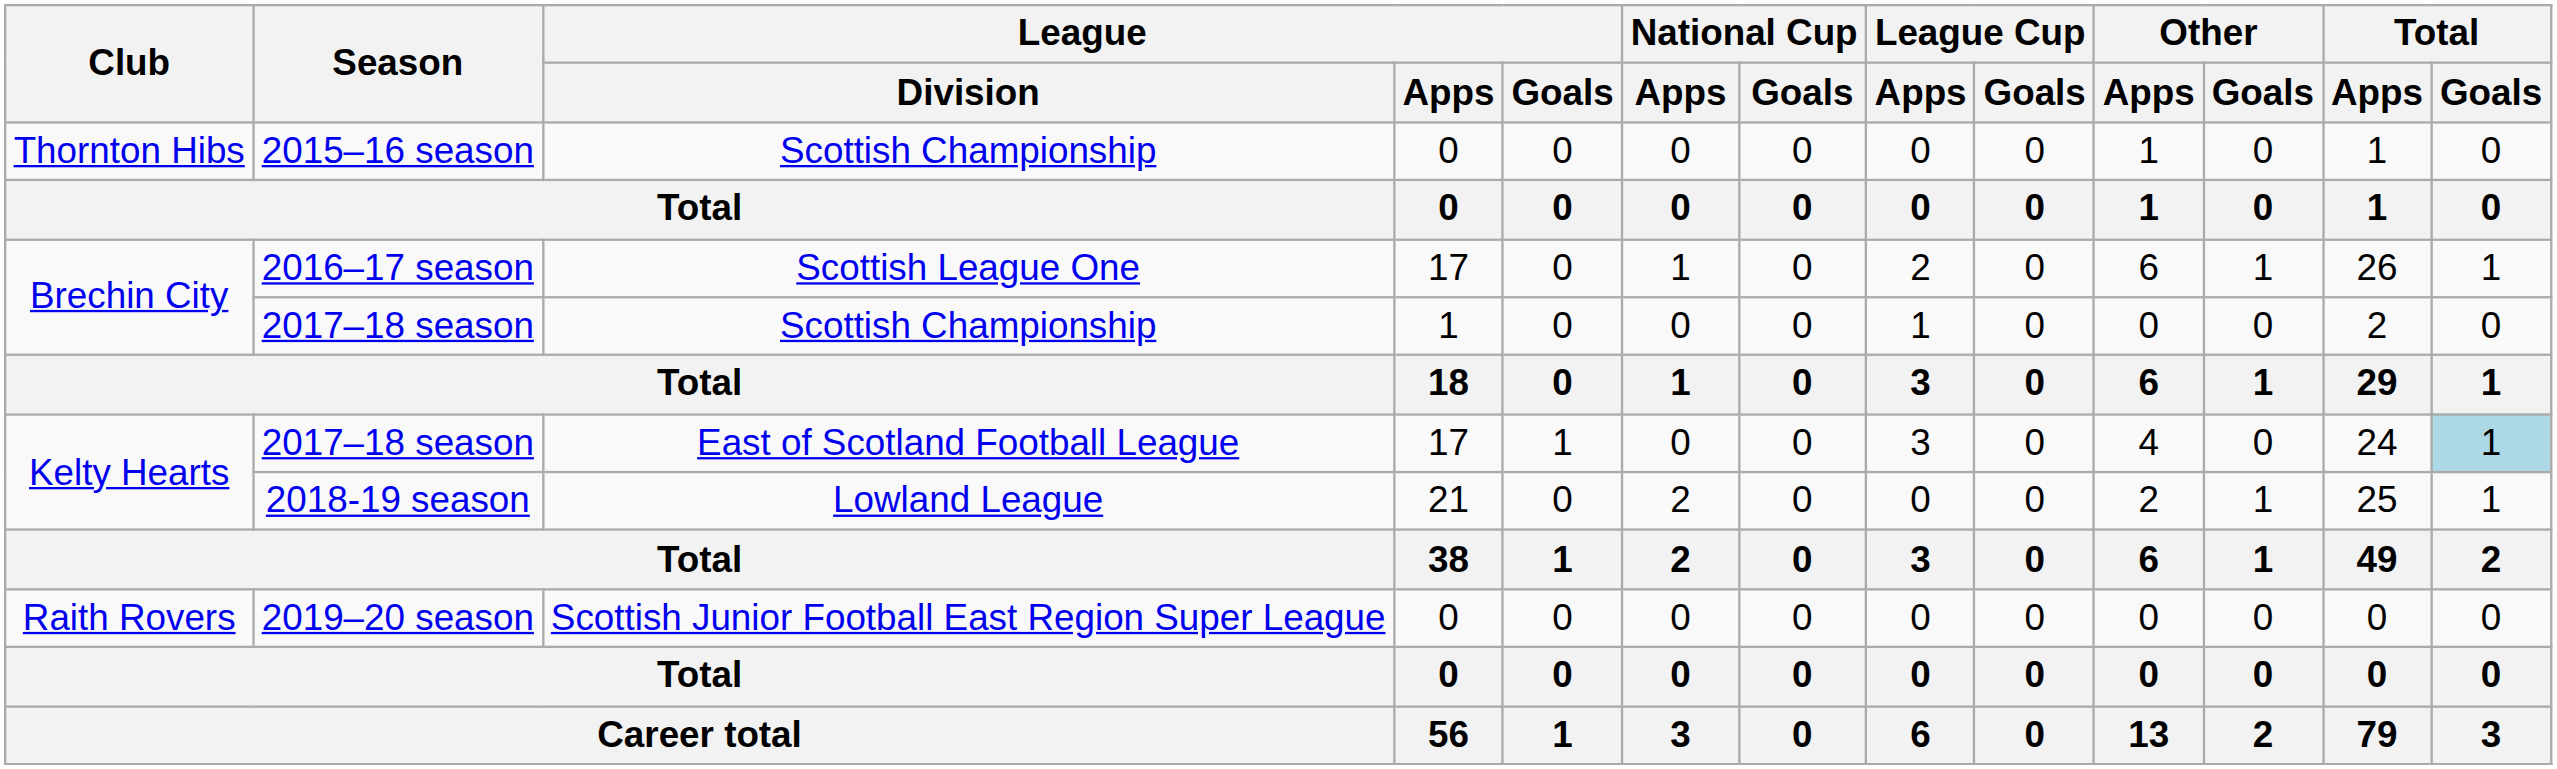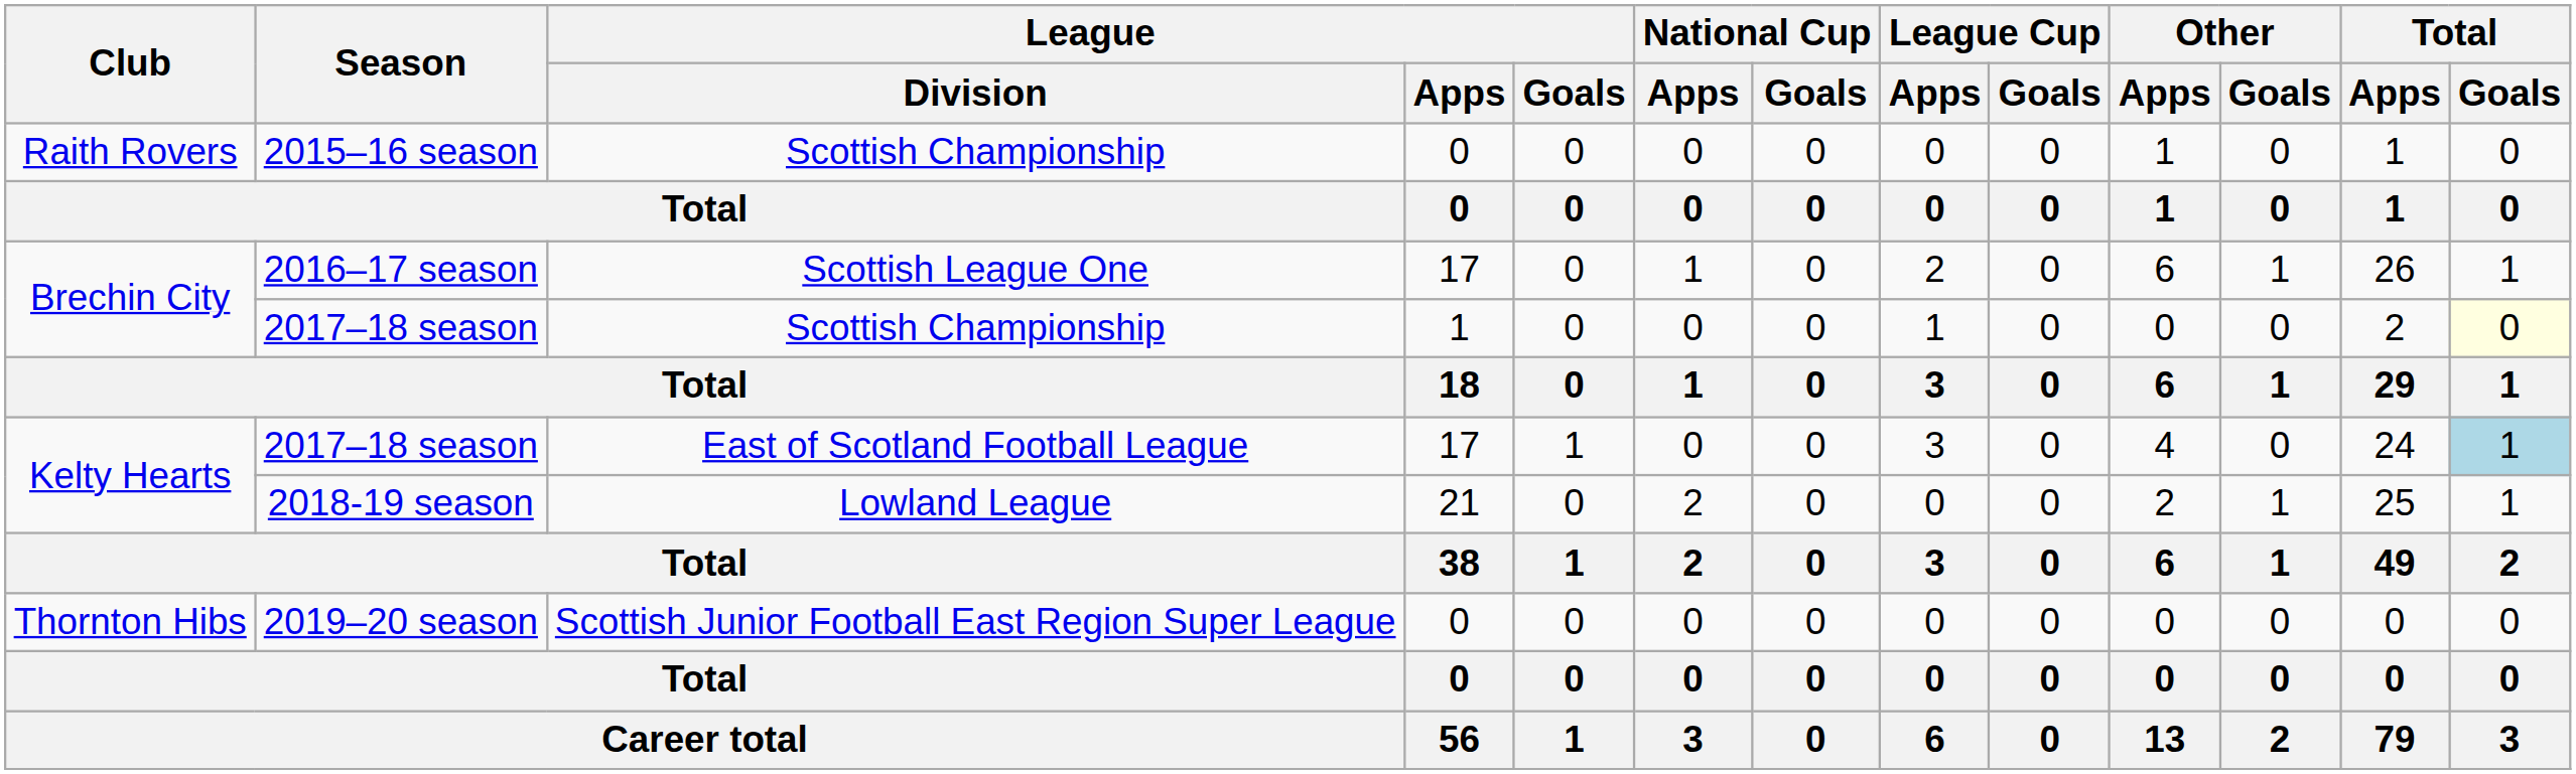 <table class="wikitable" style="text-align:center">
 <tr>
 <th rowspan="2">Club</th>
 <th rowspan="2">Season</th>
 <th colspan="3">League</th>
 <th colspan="2">National Cup</th>
 <th colspan="2">League Cup</th>
 <th colspan="2">Other</th>
 <th colspan="2">Total</th>
 </tr>
 <tr>
 <th scope="col">Division</th>
 <th scope="col">Apps</th>
 <th scope="col">Goals</th>
 <th scope="col">Apps</th>
 <th scope="col">Goals</th>
 <th scope="col">Apps</th>
 <th scope="col">Goals</th>
 <th scope="col">Apps</th>
 <th scope="col">Goals</th>
 <th scope="col">Apps</th>
 <th scope="col">Goals</th>
 </tr>
 <tr>
-<td><a href='#'>Thornton Hibs</a></td>
+<td><a href='#'>Raith Rovers</a></td>
 <td><a href='#'>2015–16 season</a></td>
 <td><a href='#'>Scottish Championship</a></td>
 <td>0</td>
 <td>0</td>
 <td>0</td>
 <td>0</td>
 <td>0</td>
 <td>0</td>
 <td>1</td>
 <td>0</td>
 <td>1</td>
 <td>0</td>
 </tr>
 <tr>
 <th colspan="3">Total</th>
 <th>0</th>
 <th>0</th>
 <th>0</th>
 <th>0</th>
 <th>0</th>
 <th>0</th>
 <th>1</th>
 <th>0</th>
 <th>1</th>
 <th>0</th>
 </tr>
 <tr>
 <td rowspan="2"><a href='#'>Brechin City</a></td>
 <td><a href='#'>2016–17 season</a></td>
 <td><a href='#'>Scottish League One</a></td>
 <td>17</td>
 <td>0</td>
 <td>1</td>
 <td>0</td>
 <td>2</td>
 <td>0</td>
 <td>6</td>
 <td>1</td>
 <td>26</td>
 <td>1</td>
 </tr>
 <tr>
 <td><a href='#'>2017–18 season</a></td>
 <td><a href='#'>Scottish Championship</a></td>
 <td>1</td>
 <td>0</td>
 <td>0</td>
 <td>0</td>
 <td>1</td>
 <td>0</td>
 <td>0</td>
 <td>0</td>
 <td>2</td>
-<td>0</td>
+<td style="background: lightyellow;">0</td>
 </tr>
 <tr>
 <th colspan="3">Total</th>
 <th>18</th>
 <th>0</th>
 <th>1</th>
 <th>0</th>
 <th>3</th>
 <th>0</th>
 <th>6</th>
 <th>1</th>
 <th>29</th>
 <th>1</th>
 </tr>
 <tr>
 <td rowspan="2"><a href='#'>Kelty Hearts</a></td>
 <td><a href='#'>2017–18 season</a></td>
 <td><a href='#'>East of Scotland Football League</a></td>
 <td>17</td>
 <td>1</td>
 <td>0</td>
 <td>0</td>
 <td>3</td>
 <td>0</td>
 <td>4</td>
 <td>0</td>
 <td>24</td>
 <td style="background: lightblue;">1</td>
 </tr>
 <tr>
 <td><a href='#'>2018-19 season</a></td>
 <td><a href='#'>Lowland League</a></td>
 <td>21</td>
 <td>0</td>
 <td>2</td>
 <td>0</td>
 <td>0</td>
 <td>0</td>
 <td>2</td>
 <td>1</td>
 <td>25</td>
 <td>1</td>
 </tr>
 <tr>
 <th colspan="3">Total</th>
 <th>38</th>
 <th>1</th>
 <th>2</th>
 <th>0</th>
 <th>3</th>
 <th>0</th>
 <th>6</th>
 <th>1</th>
 <th>49</th>
 <th>2</th>
 </tr>
 <tr>
-<td><a href='#'>Raith Rovers</a></td>
+<td><a href='#'>Thornton Hibs</a></td>
 <td><a href='#'>2019–20 season</a></td>
 <td><a href='#'>Scottish Junior Football East Region Super League</a></td>
 <td>0</td>
 <td>0</td>
 <td>0</td>
 <td>0</td>
 <td>0</td>
 <td>0</td>
 <td>0</td>
 <td>0</td>
 <td>0</td>
 <td>0</td>
 </tr>
 <tr>
 <th colspan="3">Total</th>
 <th>0</th>
 <th>0</th>
 <th>0</th>
 <th>0</th>
 <th>0</th>
 <th>0</th>
 <th>0</th>
 <th>0</th>
 <th>0</th>
 <th>0</th>
 </tr>
 <tr>
 <th colspan="3">Career total</th>
 <th>56</th>
 <th>1</th>
 <th>3</th>
 <th>0</th>
 <th>6</th>
 <th>0</th>
 <th>13</th>
 <th>2</th>
 <th>79</th>
 <th>3</th>
 </tr>
 <tr>
 </tr>
 </table>
